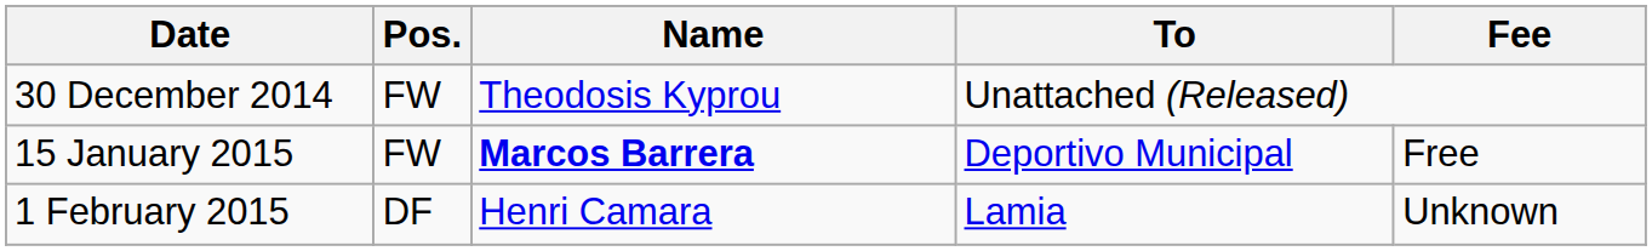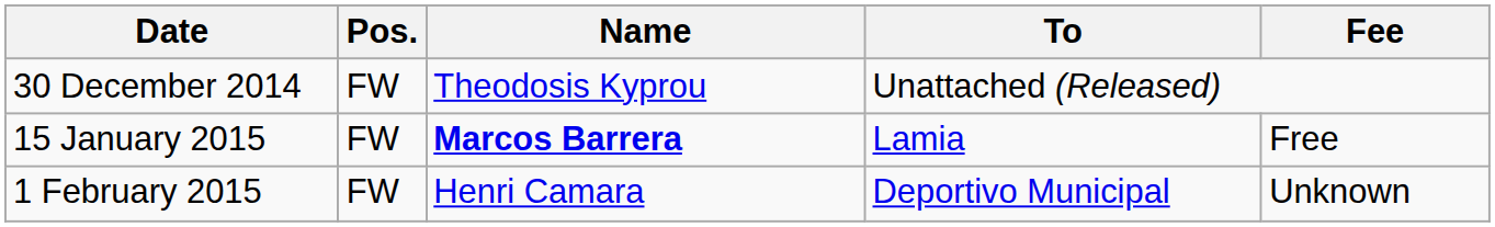 <table class="wikitable">
 <tr>
 <th width="150px">Date</th>
 <th width="30px">Pos.</th>
 <th width="200px">Name</th>
 <th width="180px">To</th>
 <th width="100px">Fee</th>
 </tr>
 <tr>
 <td>30 December 2014</td>
 <td>FW</td>
 <td> <a href='#'>Theodosis Kyprou</a></td>
 <td colspan=2>Unattached <em>(Released)</em></td>
 </tr>
 <tr>
 <td>15 January 2015</td>
 <td>FW</td>
 <td><strong> <a href='#'>Marcos Barrera</a></strong></td>
-<td> <a href='#'>Deportivo Municipal</a></td>
+<td> <a href='#'>Lamia</a></td>
 <td>Free</td>
 </tr>
 <tr>
 <td>1 February 2015</td>
-<td>DF</td>
+<td>FW</td>
 <td> <a href='#'>Henri Camara</a></td>
-<td> <a href='#'>Lamia</a></td>
+<td> <a href='#'>Deportivo Municipal</a></td>
 <td>Unknown</td>
 </tr>
 </table>
